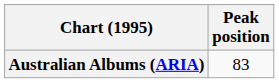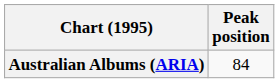 <table class="wikitable sortable plainrowheaders" style="text-align:center;">
 <tr>
 <th align="left">Chart (1995)</th>
 <th align="left">Peak<br>position</th>
 </tr>
 <tr>
 <th scope="row">Australian Albums (<a href='#'>ARIA</a>)</th>
-<td>83</td>
+<td>84</td>
 </tr>
 </table>
